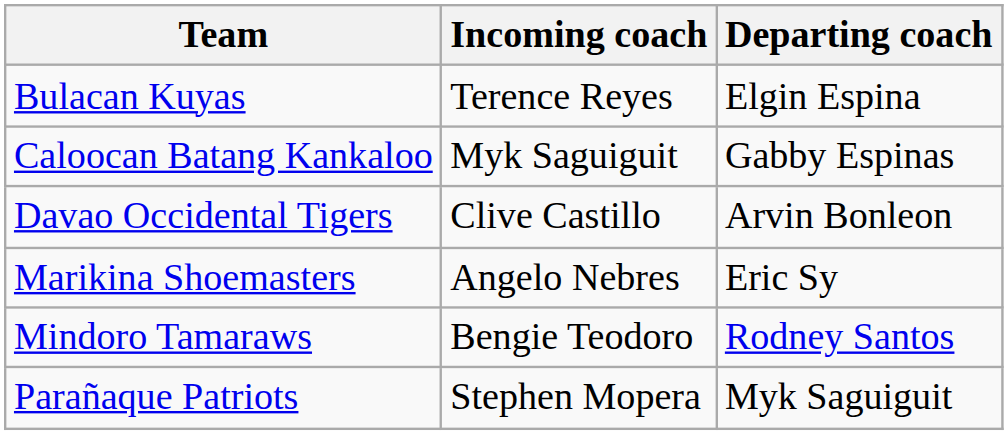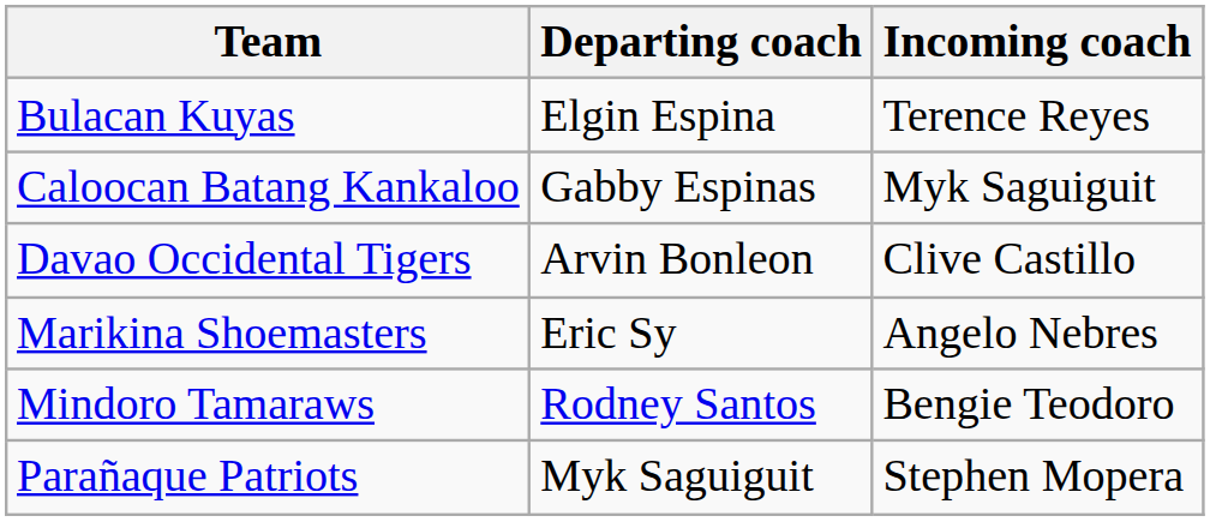 <table class="wikitable">
 <tr>
 <th>Team</th>
+<th>Departing coach</th>
 <th>Incoming coach</th>
-<th>Departing coach</th>
 </tr>
 <tr>
 <td><a href='#'>Bulacan Kuyas</a></td>
+<td>Elgin Espina</td>
 <td>Terence Reyes</td>
-<td>Elgin Espina</td>
 </tr>
 <tr>
 <td><a href='#'>Caloocan Batang Kankaloo</a></td>
+<td>Gabby Espinas</td>
 <td>Myk Saguiguit</td>
-<td>Gabby Espinas</td>
 </tr>
 <tr>
 <td><a href='#'>Davao Occidental Tigers</a></td>
+<td>Arvin Bonleon</td>
 <td>Clive Castillo</td>
-<td>Arvin Bonleon</td>
 </tr>
 <tr>
 <td><a href='#'>Marikina Shoemasters</a></td>
+<td>Eric Sy</td>
 <td>Angelo Nebres</td>
-<td>Eric Sy</td>
 </tr>
 <tr>
 <td><a href='#'>Mindoro Tamaraws</a></td>
+<td><a href='#'>Rodney Santos</a></td>
 <td>Bengie Teodoro</td>
-<td><a href='#'>Rodney Santos</a></td>
 </tr>
 <tr>
 <td><a href='#'>Parañaque Patriots</a></td>
+<td>Myk Saguiguit</td>
 <td>Stephen Mopera</td>
-<td>Myk Saguiguit</td>
 </tr>
 </table>
